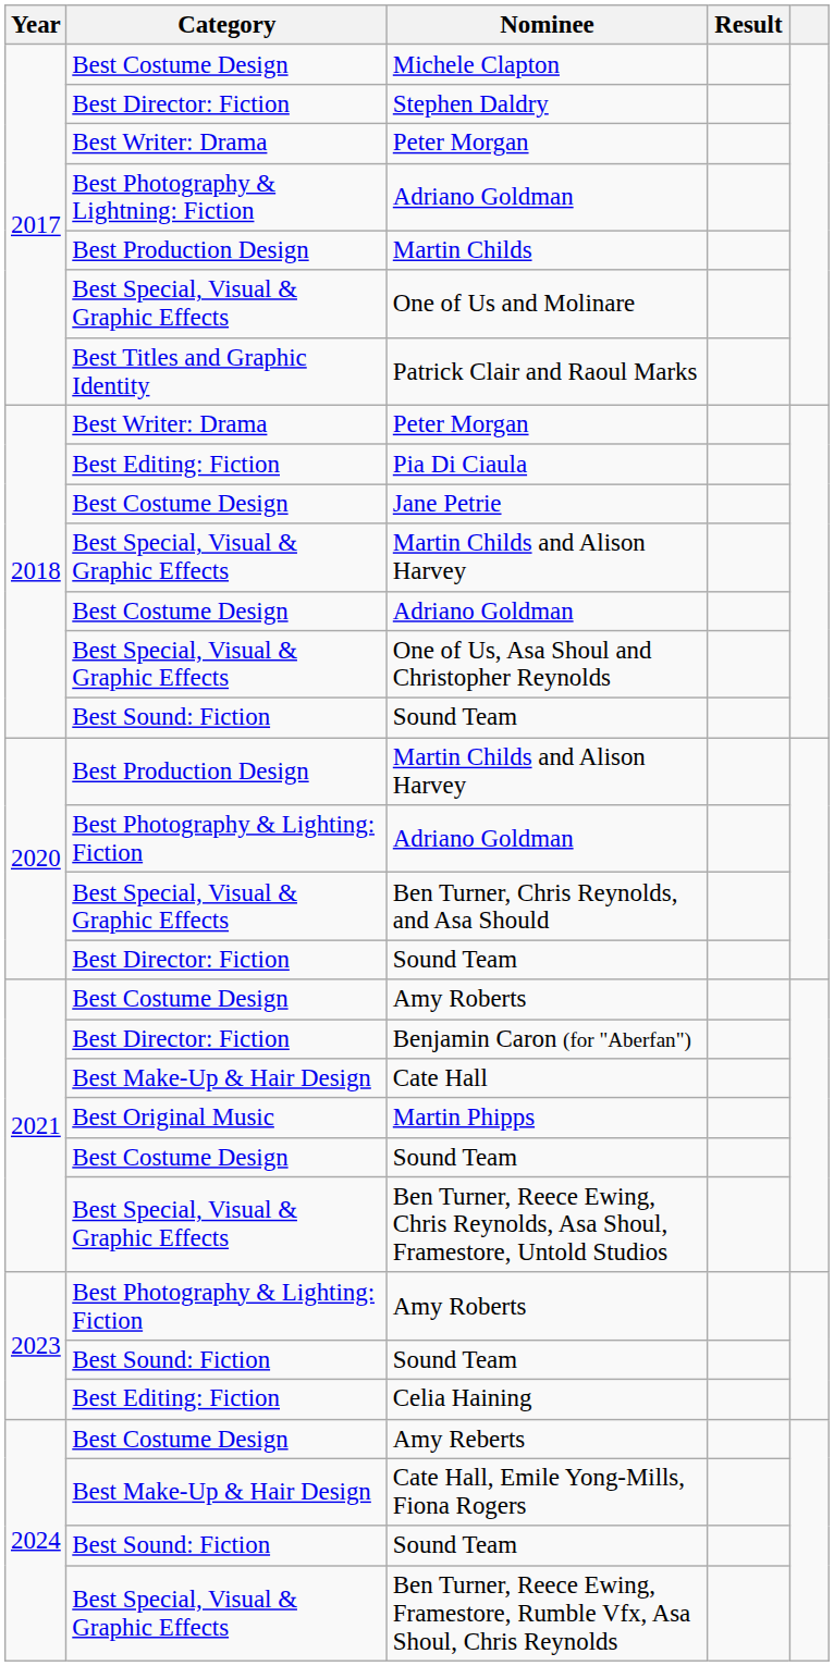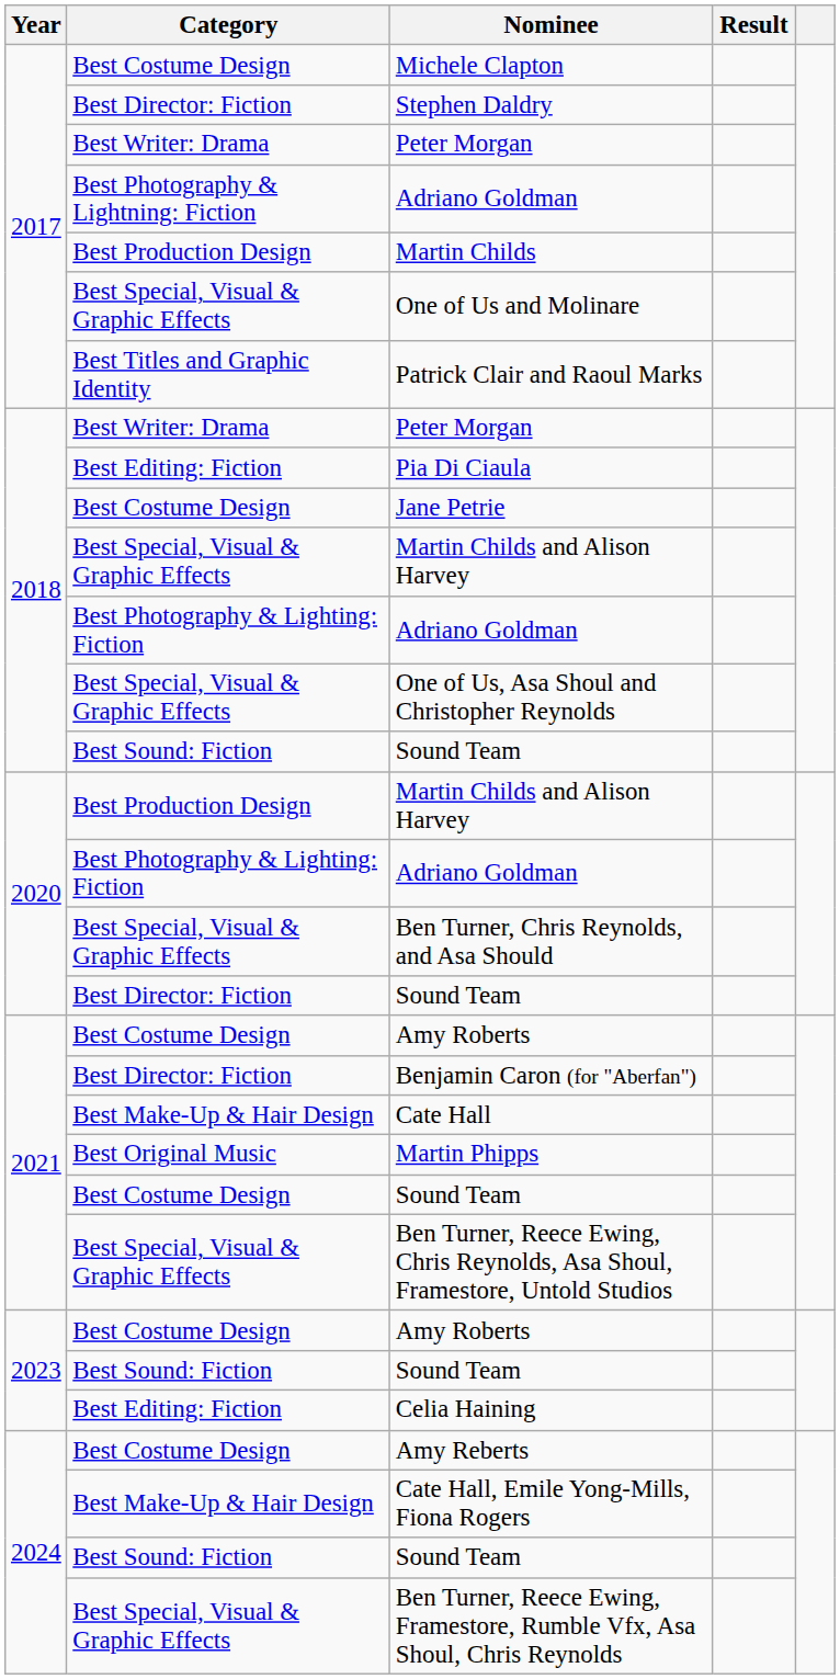 <table class="wikitable" style="width:85%;">
 <tr>
 <th width=5%>Year</th>
 <th style="width:40%;">Category</th>
 <th style="width:40%;">Nominee</th>
 <th style="width:10%;">Result</th>
 <th width=5%></th>
 </tr>
 <tr>
 <td style="text-align: center;" rowspan="7"><a href='#'>2017</a></td>
 <td><a href='#'>Best Costume Design</a></td>
 <td><a href='#'>Michele Clapton</a></td>
 <td></td>
 <td rowspan="7"><br></td>
 </tr>
 <tr>
 <td><a href='#'>Best Director: Fiction</a></td>
 <td><a href='#'>Stephen Daldry</a></td>
 <td></td>
 </tr>
 <tr>
 <td><a href='#'>Best Writer: Drama</a></td>
 <td><a href='#'>Peter Morgan</a></td>
 <td></td>
 </tr>
 <tr>
 <td><a href='#'>Best Photography & Lightning: Fiction</a></td>
 <td><a href='#'>Adriano Goldman</a></td>
 <td></td>
 </tr>
 <tr>
 <td><a href='#'>Best Production Design</a></td>
 <td><a href='#'>Martin Childs</a></td>
 <td></td>
 </tr>
 <tr>
 <td><a href='#'>Best Special, Visual & Graphic Effects</a></td>
 <td>One of Us and Molinare</td>
 <td></td>
 </tr>
 <tr>
 <td><a href='#'>Best Titles and Graphic Identity</a></td>
 <td>Patrick Clair and Raoul Marks</td>
 <td></td>
 </tr>
 <tr>
 <td style="text-align: center;" rowspan="7"><a href='#'>2018</a></td>
 <td><a href='#'>Best Writer: Drama</a></td>
 <td><a href='#'>Peter Morgan</a></td>
 <td></td>
 <td rowspan="7"></td>
 </tr>
 <tr>
 <td><a href='#'>Best Editing: Fiction</a></td>
 <td><a href='#'>Pia Di Ciaula</a></td>
 <td></td>
 </tr>
 <tr>
 <td><a href='#'>Best Costume Design</a></td>
 <td><a href='#'>Jane Petrie</a></td>
 <td></td>
 </tr>
 <tr>
 <td><a href='#'>Best Special, Visual & Graphic Effects</a></td>
 <td><a href='#'>Martin Childs</a> and Alison Harvey</td>
 <td></td>
 </tr>
 <tr>
-<td><a href='#'>Best Costume Design</a></td>
+<td><a href='#'>Best Photography & Lighting: Fiction</a></td>
 <td><a href='#'>Adriano Goldman</a></td>
 <td></td>
 </tr>
 <tr>
 <td><a href='#'>Best Special, Visual & Graphic Effects</a></td>
 <td>One of Us, Asa Shoul and Christopher Reynolds</td>
 <td></td>
 </tr>
 <tr>
 <td><a href='#'>Best Sound: Fiction</a></td>
 <td>Sound Team</td>
 <td></td>
 </tr>
 <tr>
 <td style="text-align: center;" rowspan="4"><a href='#'>2020</a></td>
 <td><a href='#'>Best Production Design</a></td>
 <td><a href='#'>Martin Childs</a> and Alison Harvey</td>
 <td></td>
 <td rowspan="4"></td>
 </tr>
 <tr>
 <td><a href='#'>Best Photography & Lighting: Fiction</a></td>
 <td><a href='#'>Adriano Goldman</a></td>
 <td></td>
 </tr>
 <tr>
 <td><a href='#'>Best Special, Visual & Graphic Effects</a></td>
 <td>Ben Turner, Chris Reynolds, and Asa Should</td>
 <td></td>
 </tr>
 <tr>
 <td><a href='#'>Best Director: Fiction</a></td>
 <td>Sound Team</td>
 <td></td>
 </tr>
 <tr>
 <td style="text-align: center;" rowspan="6"><a href='#'>2021</a></td>
 <td><a href='#'>Best Costume Design</a></td>
 <td>Amy Roberts</td>
 <td></td>
 <td rowspan="6"></td>
 </tr>
 <tr>
 <td><a href='#'>Best Director: Fiction</a></td>
 <td>Benjamin Caron <small>(for "Aberfan")</small></td>
 <td></td>
 </tr>
 <tr>
 <td><a href='#'>Best Make-Up & Hair Design</a></td>
 <td>Cate Hall</td>
 <td></td>
 </tr>
 <tr>
 <td><a href='#'>Best Original Music</a></td>
 <td><a href='#'>Martin Phipps</a></td>
 <td></td>
 </tr>
 <tr>
 <td><a href='#'>Best Costume Design</a></td>
 <td>Sound Team</td>
 <td></td>
 </tr>
 <tr>
 <td><a href='#'>Best Special, Visual & Graphic Effects</a></td>
 <td>Ben Turner, Reece Ewing, Chris Reynolds, Asa Shoul, Framestore, Untold Studios</td>
 <td></td>
 </tr>
 <tr>
 <td rowspan="3"><a href='#'>2023</a></td>
-<td><a href='#'>Best Photography & Lighting: Fiction</a></td>
+<td><a href='#'>Best Costume Design</a></td>
 <td>Amy Roberts</td>
 <td></td>
 <td rowspan="3"></td>
 </tr>
 <tr>
 <td><a href='#'>Best Sound: Fiction</a></td>
 <td>Sound Team</td>
 <td></td>
 </tr>
 <tr>
 <td><a href='#'>Best Editing: Fiction</a></td>
 <td>Celia Haining</td>
 <td></td>
 </tr>
 <tr>
 <td rowspan="4"><a href='#'>2024</a></td>
 <td><a href='#'>Best Costume Design</a></td>
 <td>Amy Reberts</td>
 <td></td>
 <td rowspan="4"></td>
 </tr>
 <tr>
 <td><a href='#'>Best Make-Up & Hair Design</a></td>
 <td>Cate Hall, Emile Yong-Mills, Fiona Rogers</td>
 <td></td>
 </tr>
 <tr>
 <td><a href='#'>Best Sound: Fiction</a></td>
 <td>Sound Team</td>
 <td></td>
 </tr>
 <tr>
 <td><a href='#'>Best Special, Visual & Graphic Effects</a></td>
 <td>Ben Turner, Reece Ewing, Framestore, Rumble Vfx, Asa Shoul, Chris Reynolds</td>
 <td></td>
 </tr>
 </table>
